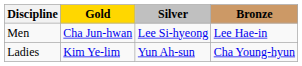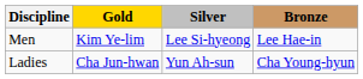 <table class="wikitable">
 <tr>
 <th>Discipline</th>
 <td align=center bgcolor=gold><strong>Gold</strong></td>
 <td align=center bgcolor=silver><strong>Silver</strong></td>
 <td align=center bgcolor=cc9966><strong>Bronze</strong></td>
 </tr>
 <tr>
 <td>Men</td>
-<td><a href='#'>Cha Jun-hwan</a></td>
+<td><a href='#'>Kim Ye-lim</a></td>
 <td><a href='#'>Lee Si-hyeong</a></td>
 <td><a href='#'>Lee Hae-in</a></td>
 </tr>
 <tr>
 <td>Ladies</td>
-<td><a href='#'>Kim Ye-lim</a></td>
+<td><a href='#'>Cha Jun-hwan</a></td>
 <td><a href='#'>Yun Ah-sun</a></td>
 <td><a href='#'>Cha Young-hyun</a></td>
 </tr>
 </table>
